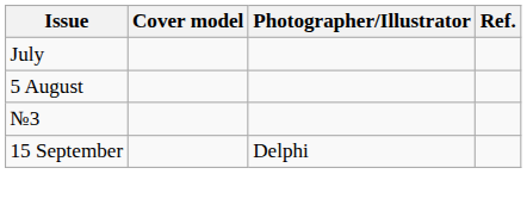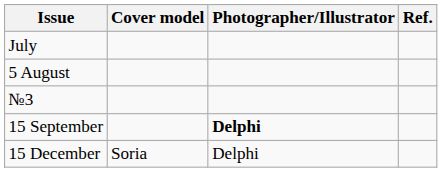 <table class="wikitable">
 <tr>
 <th>Issue</th>
 <th>Cover model</th>
 <th>Photographer/Illustrator</th>
 <th>Ref.</th>
 </tr>
 <tr>
 <td>July</td>
 <td></td>
 <td></td>
 <td></td>
 </tr>
 <tr>
 <td>5 August</td>
 <td></td>
 <td></td>
 <td></td>
 </tr>
 <tr>
 <td>№3</td>
 <td></td>
 <td></td>
 <td></td>
 </tr>
 <tr>
 <td>15 September</td>
 <td></td>
+<td><strong>Delphi</strong></td>
+<td></td>
+</tr>
+<tr>
+<td>15 December</td>
+<td>Soria</td>
 <td>Delphi</td>
 <td></td>
 </tr>
 </table>
